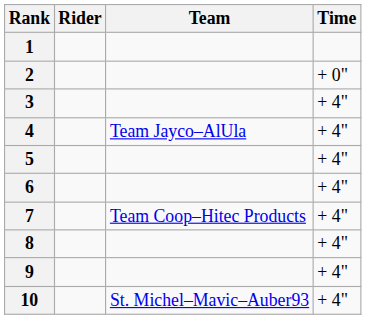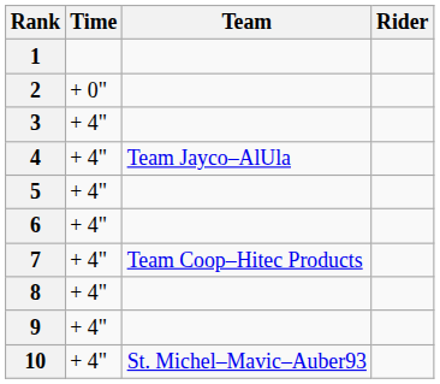 <table class="wikitable">
 <tr>
 <th scope="col">Rank</th>
+<th scope="col">Time</th>
+<th scope="col">Team</th>
 <th scope="col">Rider</th>
-<th scope="col">Team</th>
-<th scope="col">Time</th>
 </tr>
 <tr>
 <th scope="row">1</th>
 <td></td>
 <td></td>
 <td></td>
 </tr>
 <tr>
 <th scope="row">2</th>
+<td>+ 0"</td>
 <td></td>
 <td></td>
-<td>+ 0"</td>
 </tr>
 <tr>
 <th scope="row">3</th>
+<td>+ 4"</td>
 <td></td>
 <td></td>
-<td>+ 4"</td>
 </tr>
 <tr>
 <th scope="row">4</th>
+<td>+ 4"</td>
+<td><a href='#'>Team Jayco–AlUla</a></td>
 <td></td>
-<td><a href='#'>Team Jayco–AlUla</a></td>
-<td>+ 4"</td>
 </tr>
 <tr>
 <th scope="row">5</th>
+<td>+ 4"</td>
 <td></td>
 <td></td>
-<td>+ 4"</td>
 </tr>
 <tr>
 <th>6</th>
+<td>+ 4"</td>
 <td></td>
 <td></td>
-<td>+ 4"</td>
 </tr>
 <tr>
 <th>7</th>
+<td>+ 4"</td>
+<td><a href='#'>Team Coop–Hitec Products</a></td>
 <td></td>
-<td><a href='#'>Team Coop–Hitec Products</a></td>
-<td>+ 4"</td>
 </tr>
 <tr>
 <th>8</th>
+<td>+ 4"</td>
 <td></td>
 <td></td>
-<td>+ 4"</td>
 </tr>
 <tr>
 <th>9</th>
+<td>+ 4"</td>
 <td></td>
 <td></td>
-<td>+ 4"</td>
 </tr>
 <tr>
 <th>10</th>
+<td>+ 4"</td>
+<td><a href='#'>St. Michel–Mavic–Auber93</a></td>
 <td></td>
-<td><a href='#'>St. Michel–Mavic–Auber93</a></td>
-<td>+ 4"</td>
 </tr>
 </table>
